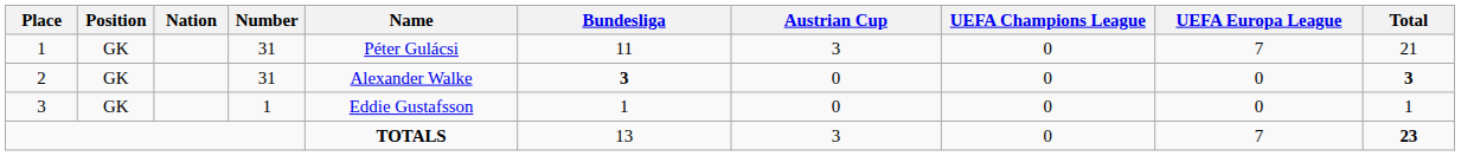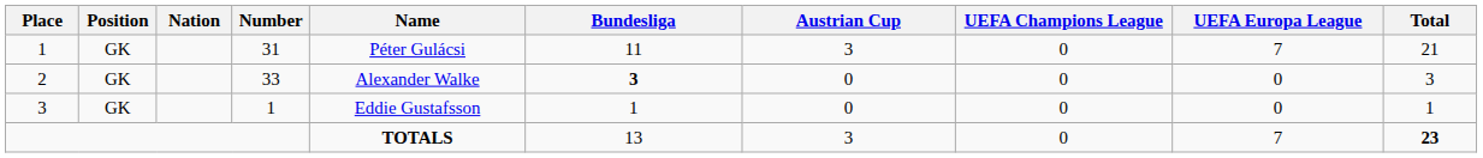 <table class="wikitable" style="font-size: 95%; text-align: center;">
 <tr>
 <th width=60>Place</th>
 <th width=60>Position</th>
 <th width=60>Nation</th>
 <th width=60>Number</th>
 <th width=200>Name</th>
 <th width=200><a href='#'>Bundesliga</a></th>
 <th width=200><a href='#'>Austrian Cup</a></th>
 <th width=200><a href='#'>UEFA Champions League</a></th>
 <th width=200><a href='#'>UEFA Europa League</a></th>
 <th width=80><strong>Total</strong></th>
 </tr>
 <tr>
 <td>1</td>
 <td>GK</td>
 <td></td>
 <td>31</td>
 <td><a href='#'>Péter Gulácsi</a></td>
 <td>11</td>
 <td>3</td>
 <td>0</td>
 <td>7</td>
 <td>21</td>
 </tr>
 <tr>
 <td>2</td>
 <td>GK</td>
 <td></td>
-<td>31</td>
+<td>33</td>
 <td><a href='#'>Alexander Walke</a></td>
 <td><strong>3</strong></td>
 <td>0</td>
 <td>0</td>
 <td>0</td>
-<td><strong>3</strong></td>
+<td>3</td>
 </tr>
 <tr>
 <td>3</td>
 <td>GK</td>
 <td></td>
 <td>1</td>
 <td><a href='#'>Eddie Gustafsson</a></td>
 <td>1</td>
 <td>0</td>
 <td>0</td>
 <td>0</td>
 <td>1</td>
 </tr>
 <tr>
 <td colspan="4"></td>
 <td><strong>TOTALS</strong></td>
 <td>13</td>
 <td>3</td>
 <td>0</td>
 <td>7</td>
 <td><strong>23</strong></td>
 </tr>
 </table>
